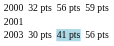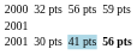 <table>
 <tr>
 <td>2000</td>
 <td></td>
 <td>32 pts</td>
 <td></td>
 <td>56 pts</td>
 <td></td>
 <td>59 pts</td>
 </tr>
 <tr>
 <td>2001</td>
 <td></td>
 <td></td>
 <td></td>
 <td></td>
 <td></td>
 <td></td>
 </tr>
 <tr>
-<td>2003</td>
+<td>2001</td>
 <td></td>
 <td>30 pts</td>
 <td></td>
 <td style="background: lightblue;">41 pts</td>
 <td></td>
-<td>56 pts</td>
+<td><strong>56 pts</strong></td>
 </tr>
 </table>
